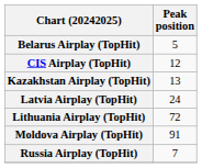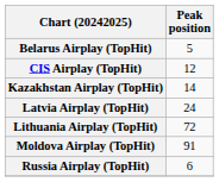 <table class="wikitable sortable plainrowheaders" style="text-align:center">
 <tr>
 <th scope="col">Chart (20242025)</th>
 <th scope="col">Peak<br>position</th>
 </tr>
 <tr>
 <th scope="row">Belarus Airplay (TopHit)</th>
 <td>5</td>
 </tr>
 <tr>
 <th scope="row"><a href='#'>CIS</a> Airplay (TopHit)</th>
 <td>12</td>
 </tr>
 <tr>
 <th scope="row">Kazakhstan Airplay (TopHit)</th>
-<td>13</td>
+<td>14</td>
 </tr>
 <tr>
 <th scope="row">Latvia Airplay (TopHit)</th>
 <td>24</td>
 </tr>
 <tr>
 <th scope="row">Lithuania Airplay (TopHit)</th>
 <td>72</td>
 </tr>
 <tr>
 <th scope="row">Moldova Airplay (TopHit)</th>
 <td>91</td>
 </tr>
 <tr>
 <th scope="row">Russia Airplay (TopHit)</th>
-<td>7</td>
+<td>6</td>
 </tr>
 <tr>
 </tr>
 </table>
